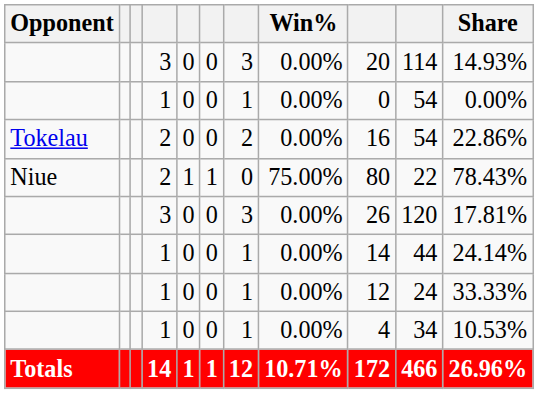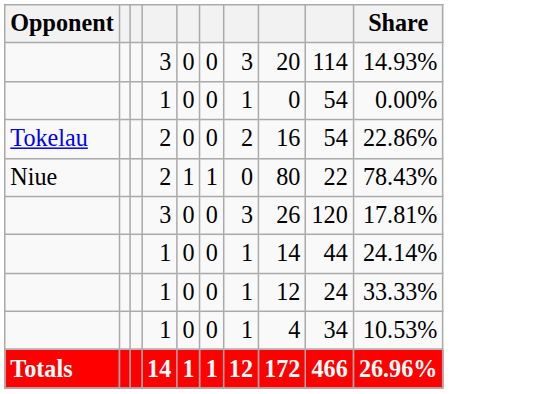 <table class="wikitable sortable" style="text-align:right;">
 <tr>
 <th>Opponent</th>
 <th></th>
 <th></th>
 <th></th>
 <th></th>
 <th></th>
 <th></th>
-<th>Win%</th>
 <th></th>
 <th></th>
 <th>Share</th>
 </tr>
 <tr>
 <td align=left></td>
 <td></td>
 <td></td>
 <td>3</td>
 <td>0</td>
 <td>0</td>
 <td>3</td>
-<td>0.00%</td>
 <td>20</td>
 <td>114</td>
 <td>14.93%</td>
 </tr>
 <tr>
 <td align=left></td>
 <td></td>
 <td></td>
 <td>1</td>
 <td>0</td>
 <td>0</td>
 <td>1</td>
-<td>0.00%</td>
 <td>0</td>
 <td>54</td>
 <td>0.00%</td>
 </tr>
 <tr>
 <td align=left> <a href='#'>Tokelau</a></td>
 <td></td>
 <td></td>
 <td>2</td>
 <td>0</td>
 <td>0</td>
 <td>2</td>
-<td>0.00%</td>
 <td>16</td>
 <td>54</td>
 <td>22.86%</td>
 </tr>
 <tr>
 <td align=left> Niue</td>
 <td></td>
 <td></td>
 <td>2</td>
 <td>1</td>
 <td>1</td>
 <td>0</td>
-<td>75.00%</td>
 <td>80</td>
 <td>22</td>
 <td>78.43%</td>
 </tr>
 <tr>
 <td align=left></td>
 <td></td>
 <td></td>
 <td>3</td>
 <td>0</td>
 <td>0</td>
 <td>3</td>
-<td>0.00%</td>
 <td>26</td>
 <td>120</td>
 <td>17.81%</td>
 </tr>
 <tr>
 <td align=left></td>
 <td></td>
 <td></td>
 <td>1</td>
 <td>0</td>
 <td>0</td>
 <td>1</td>
-<td>0.00%</td>
 <td>14</td>
 <td>44</td>
 <td>24.14%</td>
 </tr>
 <tr>
 <td align=left></td>
 <td></td>
 <td></td>
 <td>1</td>
 <td>0</td>
 <td>0</td>
 <td>1</td>
-<td>0.00%</td>
 <td>12</td>
 <td>24</td>
 <td>33.33%</td>
 </tr>
 <tr>
 <td align=left></td>
 <td></td>
 <td></td>
 <td>1</td>
 <td>0</td>
 <td>0</td>
 <td>1</td>
-<td>0.00%</td>
 <td>4</td>
 <td>34</td>
 <td>10.53%</td>
 </tr>
 <tr style="background: red; color:white;">
 <td align=left><strong>Totals</strong></td>
 <td><strong></strong></td>
 <td><strong></strong></td>
 <td><strong>14</strong></td>
 <td><strong>1</strong></td>
 <td><strong>1</strong></td>
 <td><strong>12</strong></td>
-<td><strong>10.71%</strong></td>
 <td><strong>172</strong></td>
 <td><strong>466</strong></td>
 <td><strong>26.96%</strong></td>
 </tr>
 </table>
